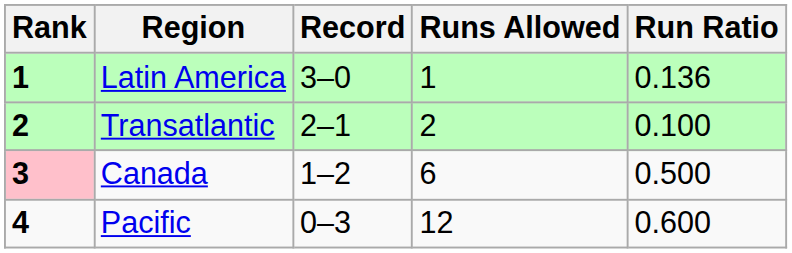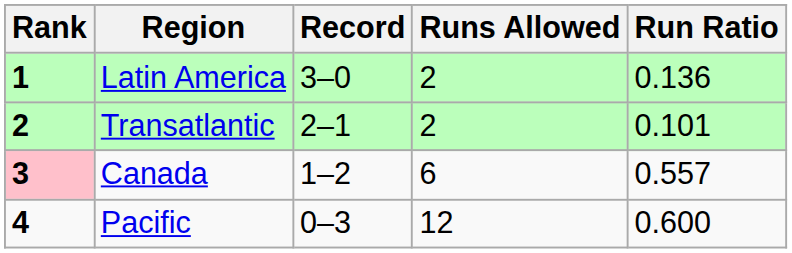 <table class="wikitable">
 <tr>
 <th>Rank</th>
 <th>Region</th>
 <th>Record</th>
 <th>Runs Allowed</th>
 <th>Run Ratio</th>
 </tr>
 <tr bgcolor=#bbffbb>
 <td><strong>1</strong></td>
 <td> <a href='#'>Latin America</a></td>
 <td>3–0</td>
-<td>1</td>
+<td>2</td>
 <td>0.136</td>
 </tr>
 <tr bgcolor=#bbffbb>
 <td><strong>2</strong></td>
 <td> <a href='#'>Transatlantic</a></td>
 <td>2–1</td>
 <td>2</td>
-<td>0.100</td>
+<td>0.101</td>
 </tr>
 <tr>
 <td style="background: pink;"><strong>3</strong></td>
 <td> <a href='#'>Canada</a></td>
 <td>1–2</td>
 <td>6</td>
-<td>0.500</td>
+<td>0.557</td>
 </tr>
 <tr>
 <td><strong>4</strong></td>
 <td> <a href='#'>Pacific</a></td>
 <td>0–3</td>
 <td>12</td>
 <td>0.600</td>
 </tr>
 </table>
